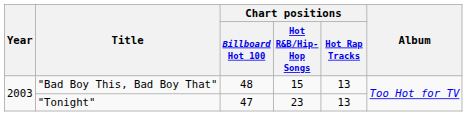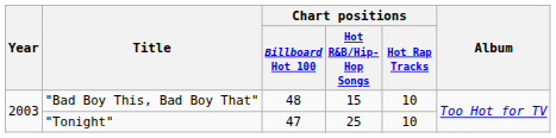 <table class="wikitable">
 <tr>
 <th rowspan="2">Year</th>
 <th rowspan="2">Title</th>
 <th colspan="3">Chart positions</th>
 <th rowspan="2">Album</th>
 </tr>
 <tr>
 <th width="50"><small><a href='#'><em>Billboard</em> Hot 100</a></small></th>
 <th width="50"><small><a href='#'>Hot R&B/Hip-Hop Songs</a></small></th>
 <th width="50"><small><a href='#'>Hot Rap Tracks</a></small></th>
 </tr>
 <tr>
 <td style="text-align:center;" rowspan="2">2003</td>
 <td>"Bad Boy This, Bad Boy That"</td>
 <td style="text-align:center;">48</td>
 <td style="text-align:center;">15</td>
-<td style="text-align:center;">13</td>
+<td style="text-align:center;">10</td>
 <td rowspan="2"><em><a href='#'>Too Hot for TV</a></em></td>
 </tr>
 <tr>
 <td>"Tonight"</td>
 <td style="text-align:center;">47</td>
-<td style="text-align:center;">23</td>
-<td style="text-align:center;">13</td>
+<td style="text-align:center;">25</td>
+<td style="text-align:center;">10</td>
 </tr>
 </table>
